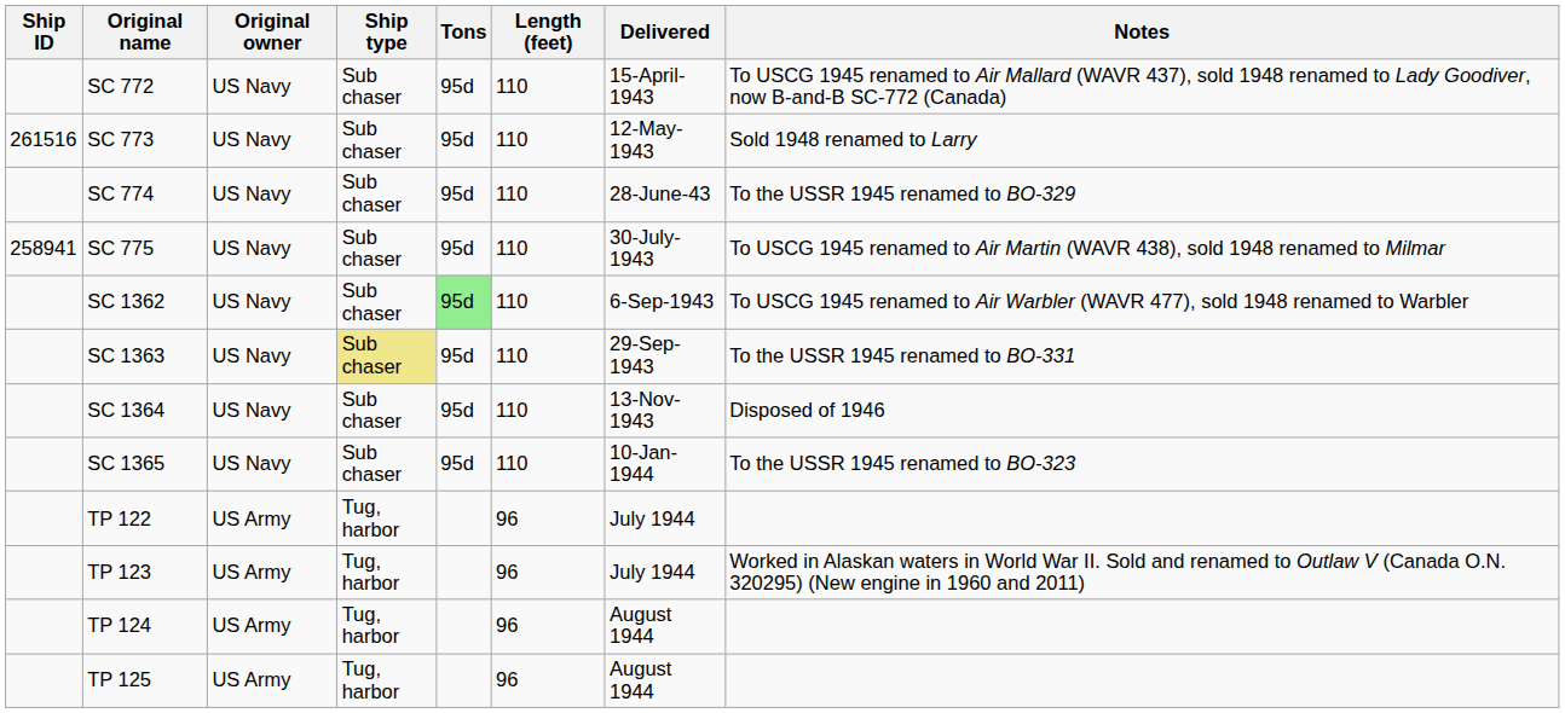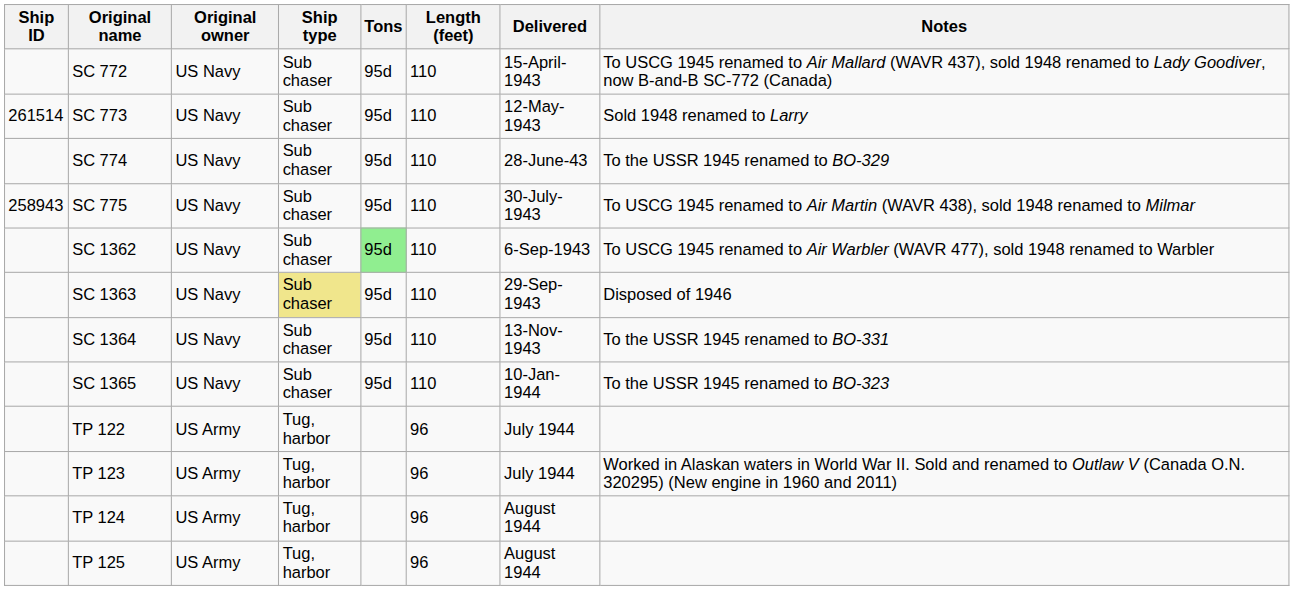 <table class="wikitable">
 <tr>
 <th>Ship ID</th>
 <th>Original name</th>
 <th>Original owner</th>
 <th>Ship type</th>
 <th>Tons</th>
 <th>Length (feet)</th>
 <th>Delivered</th>
 <th>Notes</th>
 </tr>
 <tr>
 <td></td>
 <td>SC 772</td>
 <td>US Navy</td>
 <td>Sub chaser</td>
 <td>95d</td>
 <td>110</td>
 <td>15-April-1943</td>
 <td>To USCG 1945 renamed to <em> Air Mallard</em> (WAVR 437), sold 1948 renamed to <em>Lady Goodiver</em>, now B-and-B SC-772 (Canada)</td>
 </tr>
 <tr>
-<td>261516</td>
+<td>261514</td>
 <td>SC 773</td>
 <td>US Navy</td>
 <td>Sub chaser</td>
 <td>95d</td>
 <td>110</td>
 <td>12-May-1943</td>
 <td>Sold 1948 renamed to <em>Larry</em></td>
 </tr>
 <tr>
 <td></td>
 <td>SC 774</td>
 <td>US Navy</td>
 <td>Sub chaser</td>
 <td>95d</td>
 <td>110</td>
 <td>28-June-43</td>
 <td>To the USSR 1945 renamed to <em>BO-329</em></td>
 </tr>
 <tr>
-<td>258941</td>
+<td>258943</td>
 <td>SC 775</td>
 <td>US Navy</td>
 <td>Sub chaser</td>
 <td>95d</td>
 <td>110</td>
 <td>30-July-1943</td>
 <td>To USCG 1945 renamed to <em>Air Martin</em> (WAVR 438), sold 1948 renamed to <em> Milmar</em></td>
 </tr>
 <tr>
 <td></td>
 <td>SC 1362</td>
 <td>US Navy</td>
 <td>Sub chaser</td>
 <td style="background: lightgreen;">95d</td>
 <td>110</td>
 <td>6-Sep-1943</td>
 <td>To USCG 1945 renamed to <em>Air Warbler</em> (WAVR 477), sold 1948 renamed to  Warbler</td>
 </tr>
 <tr>
 <td></td>
 <td>SC 1363</td>
 <td>US Navy</td>
 <td style="background: khaki;">Sub chaser</td>
 <td>95d</td>
 <td>110</td>
 <td>29-Sep-1943</td>
-<td>To the USSR 1945 renamed to <em>BO-331</em></td>
+<td>Disposed of 1946</td>
 </tr>
 <tr>
 <td></td>
 <td>SC 1364</td>
 <td>US Navy</td>
 <td>Sub chaser</td>
 <td>95d</td>
 <td>110</td>
 <td>13-Nov-1943</td>
-<td>Disposed of 1946</td>
+<td>To the USSR 1945 renamed to <em>BO-331</em></td>
 </tr>
 <tr>
 <td></td>
 <td>SC 1365</td>
 <td>US Navy</td>
 <td>Sub chaser</td>
 <td>95d</td>
 <td>110</td>
 <td>10-Jan-1944</td>
 <td>To the USSR 1945 renamed to <em>BO-323</em></td>
 </tr>
 <tr>
 <td></td>
 <td>TP 122</td>
 <td>US Army</td>
 <td>Tug, harbor</td>
 <td></td>
 <td>96</td>
 <td>July 1944</td>
 <td></td>
 </tr>
 <tr>
 <td></td>
 <td>TP 123</td>
 <td>US Army</td>
 <td>Tug, harbor</td>
 <td></td>
 <td>96</td>
 <td>July 1944</td>
 <td>Worked in Alaskan waters in World War II. Sold and renamed to <em>Outlaw V</em> (Canada O.N. 320295) (New engine in 1960 and 2011)</td>
 </tr>
 <tr>
 <td></td>
 <td>TP 124</td>
 <td>US Army</td>
 <td>Tug, harbor</td>
 <td></td>
 <td>96</td>
 <td>August 1944</td>
 <td></td>
 </tr>
 <tr>
 <td></td>
 <td>TP 125</td>
 <td>US Army</td>
 <td>Tug, harbor</td>
 <td></td>
 <td>96</td>
 <td>August 1944</td>
 <td></td>
 </tr>
 </table>
